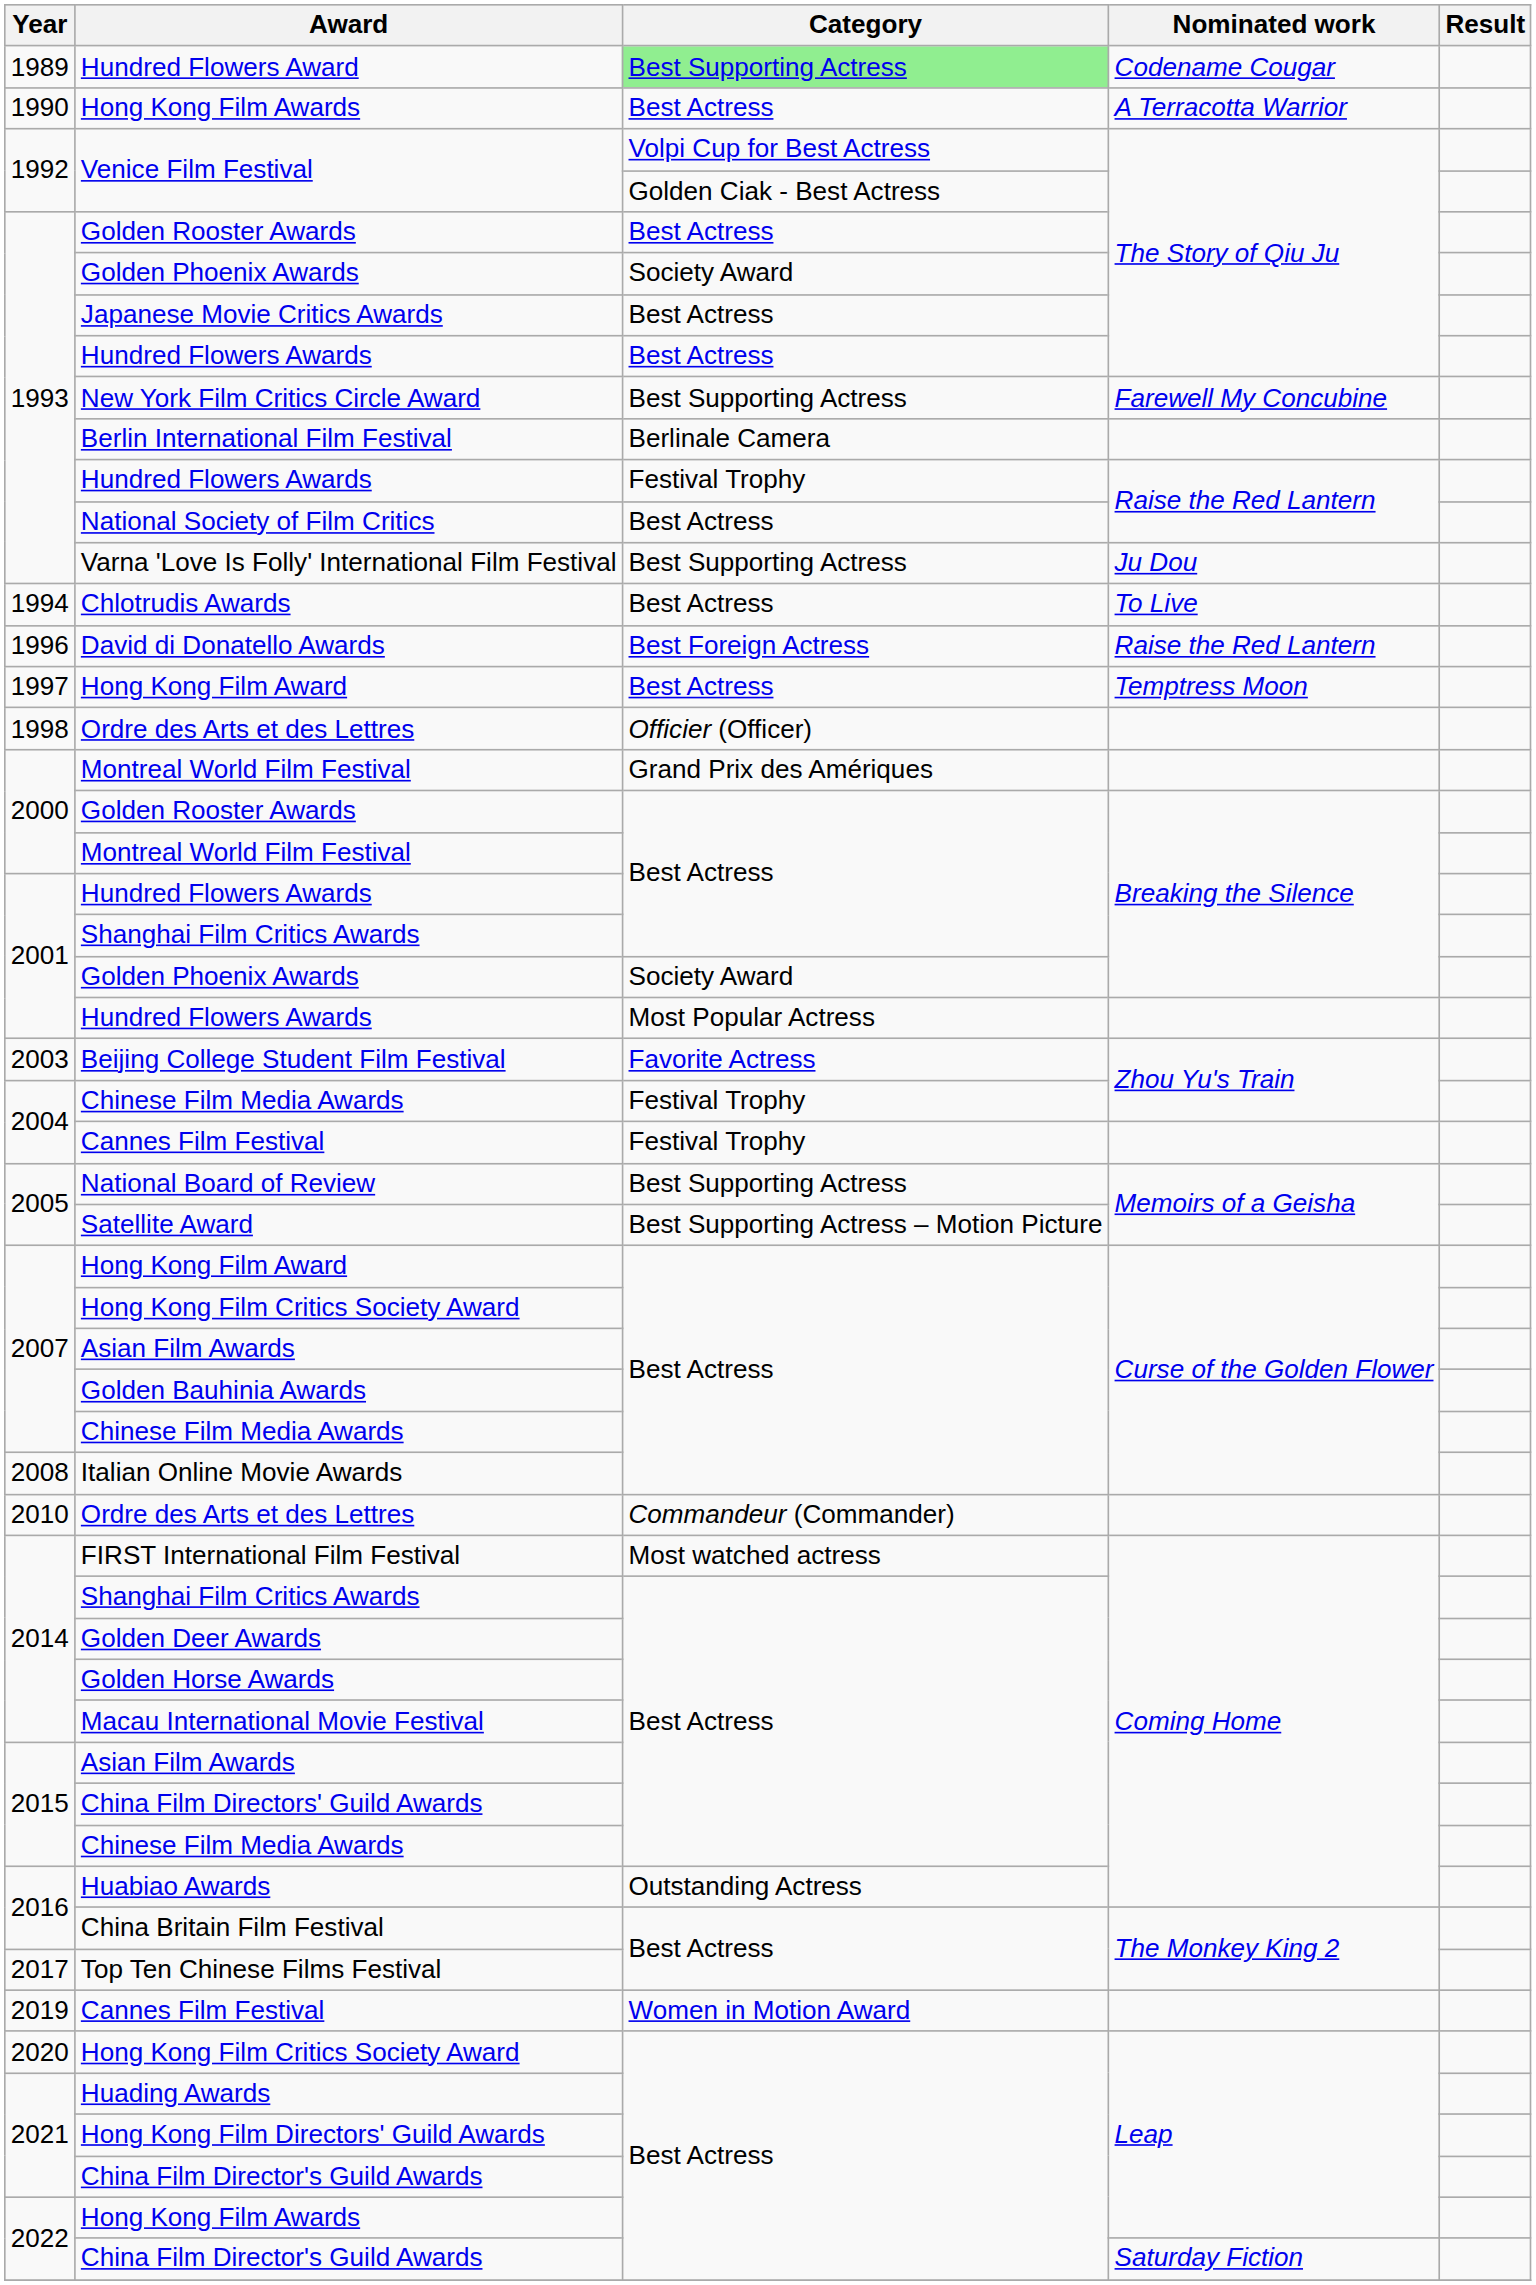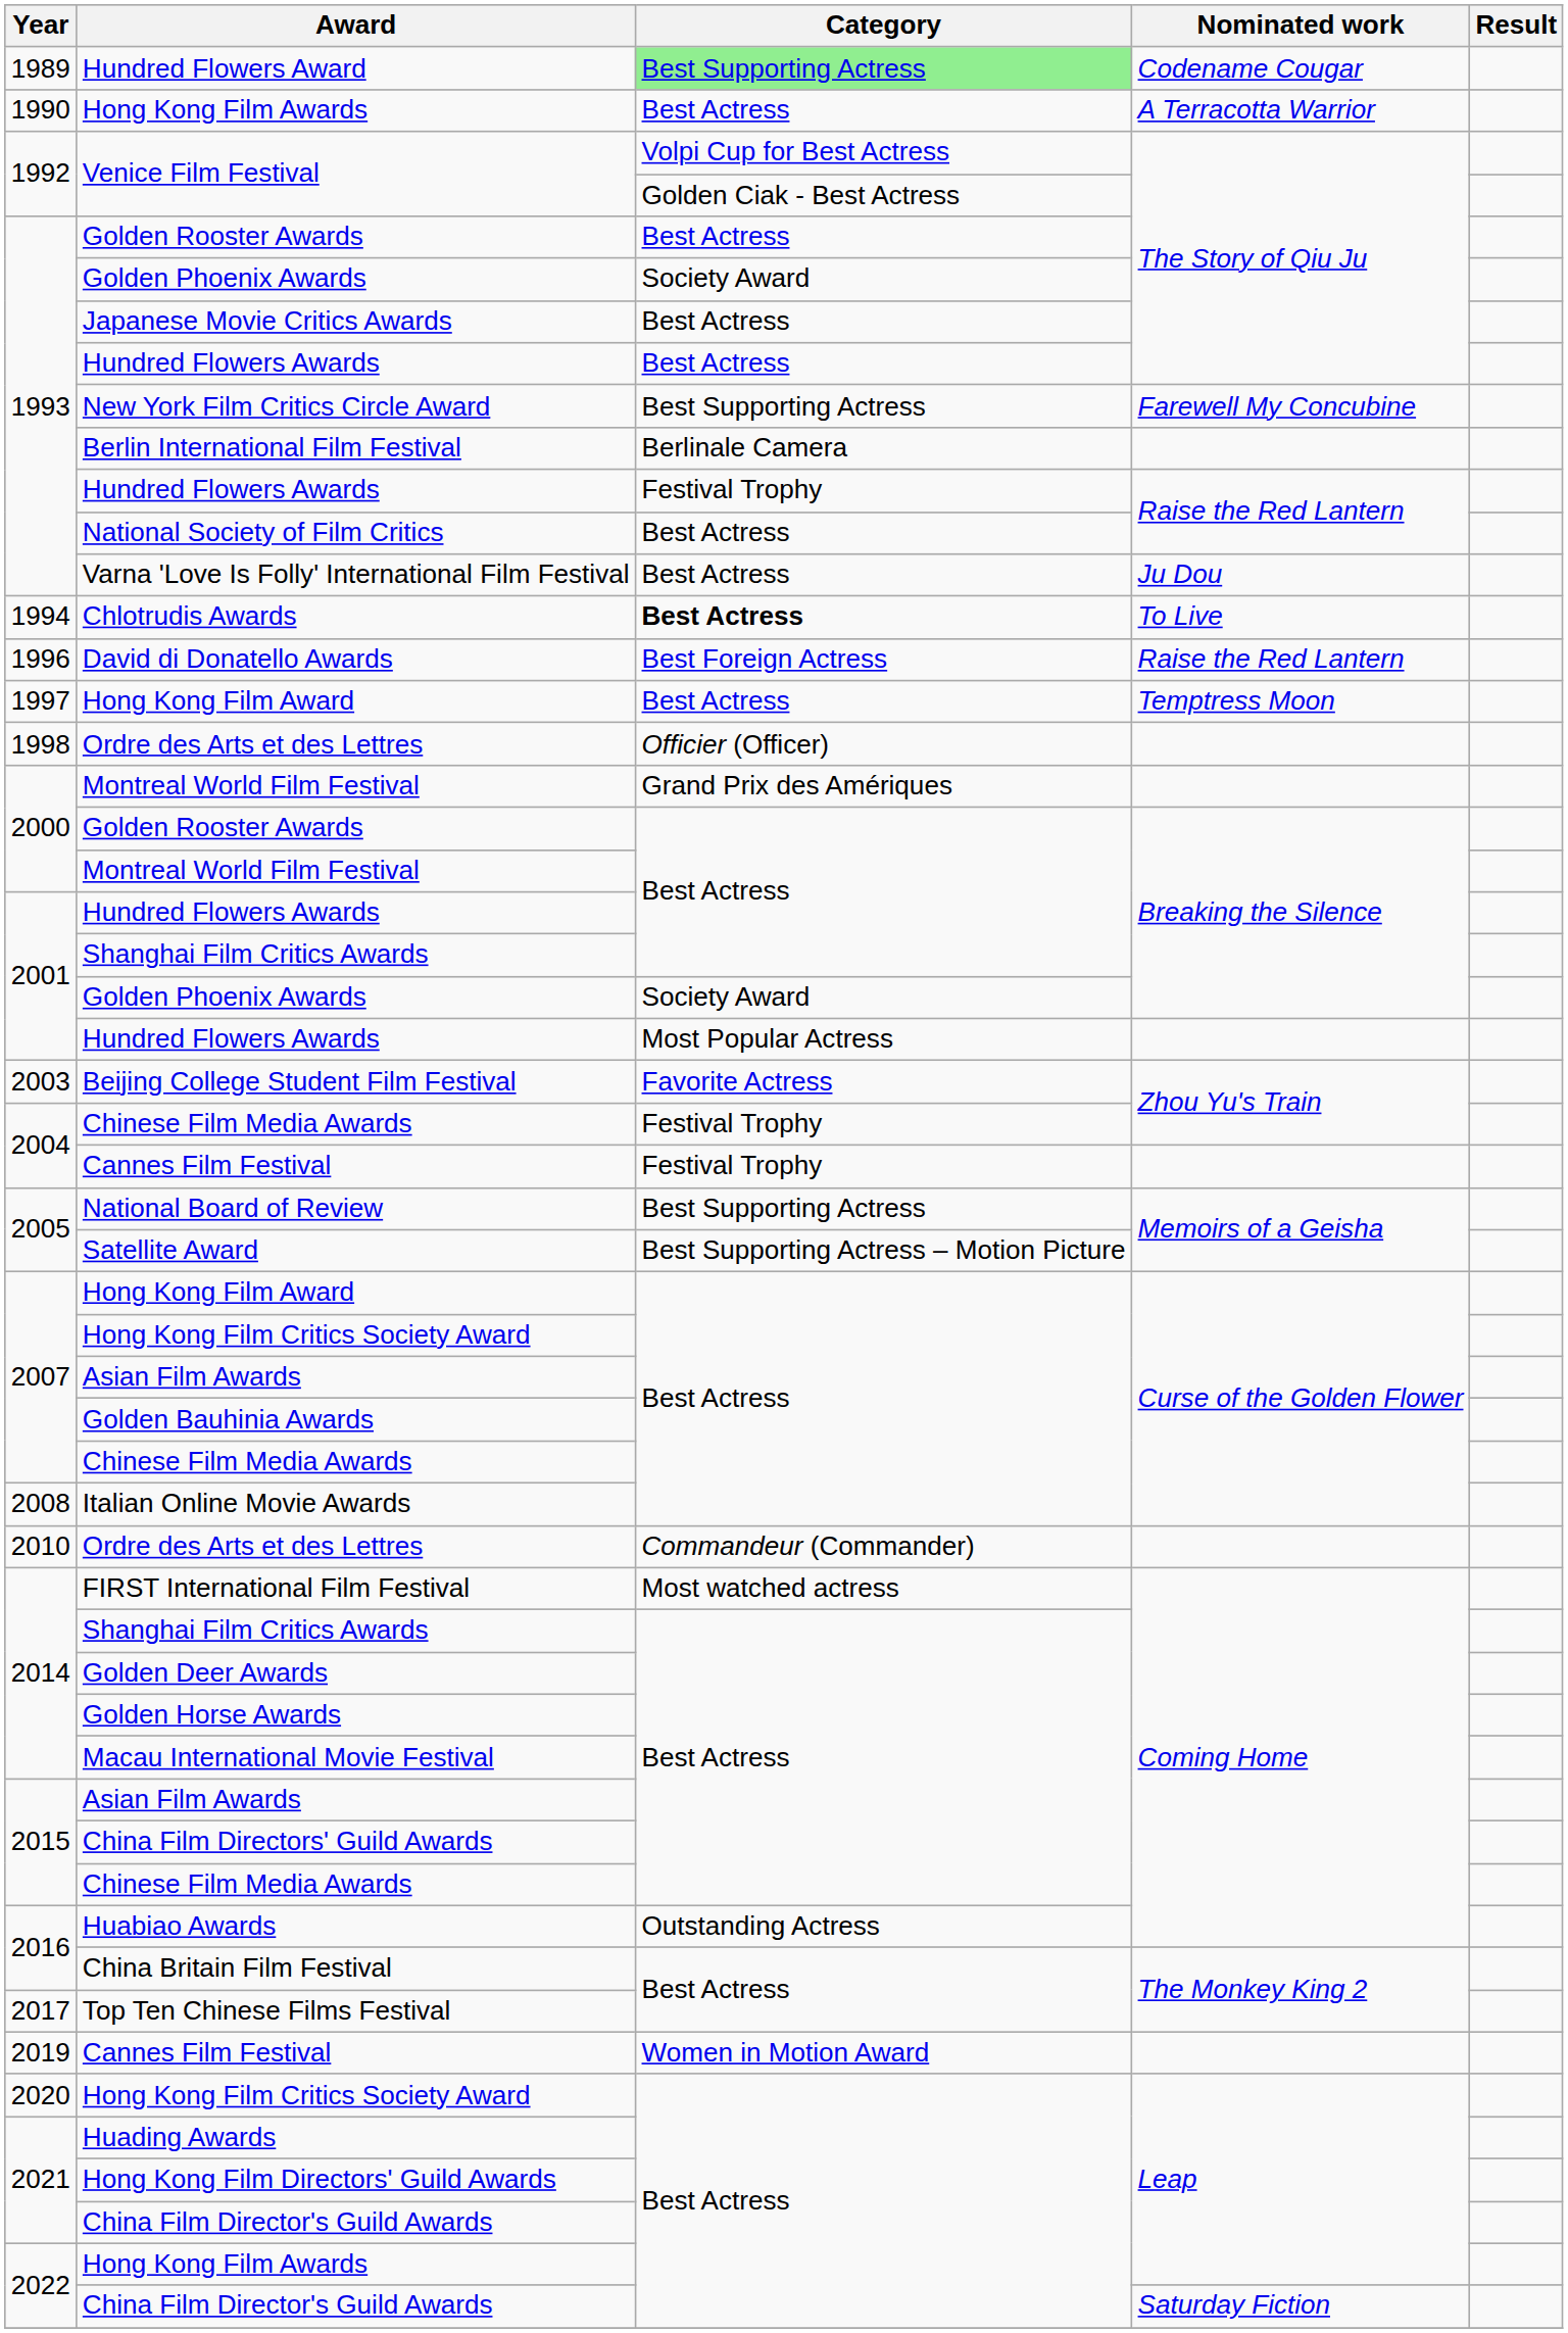 <table class="wikitable">
 <tr>
 <th>Year</th>
 <th>Award</th>
 <th>Category</th>
 <th>Nominated work</th>
 <th>Result</th>
 </tr>
 <tr>
 <td rowspan=1>1989</td>
 <td><a href='#'>Hundred Flowers Award</a></td>
 <td style="background: lightgreen;"><a href='#'>Best Supporting Actress</a></td>
 <td><em><a href='#'>Codename Cougar</a></em></td>
 <td></td>
 </tr>
 <tr>
 <td>1990</td>
 <td><a href='#'>Hong Kong Film Awards</a></td>
 <td><a href='#'>Best Actress</a></td>
 <td><em><a href='#'>A Terracotta Warrior</a></em></td>
 <td></td>
 </tr>
 <tr>
 <td rowspan=2>1992</td>
 <td rowspan=2><a href='#'>Venice Film Festival</a></td>
 <td><a href='#'>Volpi Cup for Best Actress</a></td>
 <td rowspan=6><em><a href='#'>The Story of Qiu Ju</a></em></td>
 <td></td>
 </tr>
 <tr>
 <td>Golden Ciak - Best Actress</td>
 <td></td>
 </tr>
 <tr>
 <td rowspan=9>1993</td>
 <td><a href='#'>Golden Rooster Awards</a></td>
 <td><a href='#'>Best Actress</a></td>
 <td></td>
 </tr>
 <tr>
 <td><a href='#'>Golden Phoenix Awards</a></td>
 <td>Society Award</td>
 <td></td>
 </tr>
 <tr>
 <td><a href='#'>Japanese Movie Critics Awards</a></td>
 <td>Best Actress</td>
 <td></td>
 </tr>
 <tr>
 <td><a href='#'>Hundred Flowers Awards</a></td>
 <td><a href='#'>Best Actress</a></td>
 <td></td>
 </tr>
 <tr>
 <td><a href='#'>New York Film Critics Circle Award</a></td>
 <td>Best Supporting Actress</td>
 <td><em><a href='#'>Farewell My Concubine</a></em></td>
 <td></td>
 </tr>
 <tr>
 <td><a href='#'>Berlin International Film Festival</a></td>
 <td>Berlinale Camera</td>
 <td></td>
 <td></td>
 </tr>
 <tr>
 <td><a href='#'>Hundred Flowers Awards</a></td>
 <td>Festival Trophy</td>
 <td rowspan=2><em><a href='#'>Raise the Red Lantern</a></em></td>
 <td></td>
 </tr>
 <tr>
 <td><a href='#'>National Society of Film Critics</a></td>
 <td>Best Actress</td>
 <td></td>
 </tr>
 <tr>
 <td>Varna 'Love Is Folly' International Film Festival</td>
-<td>Best Supporting Actress</td>
+<td>Best Actress</td>
 <td><em><a href='#'>Ju Dou</a></em></td>
 <td></td>
 </tr>
 <tr>
 <td>1994</td>
 <td><a href='#'>Chlotrudis Awards</a></td>
-<td rowspan=1>Best Actress</td>
+<td rowspan=1><strong>Best Actress</strong></td>
 <td><em><a href='#'>To Live</a></em></td>
 <td></td>
 </tr>
 <tr>
 <td>1996</td>
 <td><a href='#'>David di Donatello Awards</a></td>
 <td rowspan=1><a href='#'>Best Foreign Actress</a></td>
 <td><em><a href='#'>Raise the Red Lantern</a></em></td>
 <td></td>
 </tr>
 <tr>
 <td>1997</td>
 <td><a href='#'>Hong Kong Film Award</a></td>
 <td rowspan=1><a href='#'>Best Actress</a></td>
 <td><em><a href='#'>Temptress Moon</a></em></td>
 <td></td>
 </tr>
 <tr>
 <td>1998</td>
 <td><a href='#'>Ordre des Arts et des Lettres</a></td>
 <td rowspan=1><em>Officier</em> (Officer)</td>
 <td></td>
 <td></td>
 </tr>
 <tr>
 <td rowspan=3>2000</td>
 <td><a href='#'>Montreal World Film Festival</a></td>
 <td>Grand Prix des Amériques</td>
 <td></td>
 <td></td>
 </tr>
 <tr>
 <td><a href='#'>Golden Rooster Awards</a></td>
 <td rowspan=4>Best Actress</td>
 <td rowspan=5><em><a href='#'>Breaking the Silence</a></em></td>
 <td></td>
 </tr>
 <tr>
 <td><a href='#'>Montreal World Film Festival</a></td>
 <td></td>
 </tr>
 <tr>
 <td rowspan=4>2001</td>
 <td><a href='#'>Hundred Flowers Awards</a></td>
 <td></td>
 </tr>
 <tr>
 <td><a href='#'>Shanghai Film Critics Awards</a></td>
 <td></td>
 </tr>
 <tr>
 <td><a href='#'>Golden Phoenix Awards</a></td>
 <td>Society Award</td>
 <td></td>
 </tr>
 <tr>
 <td><a href='#'>Hundred Flowers Awards</a></td>
 <td>Most Popular Actress</td>
 <td></td>
 <td></td>
 </tr>
 <tr>
 <td>2003</td>
 <td><a href='#'>Beijing College Student Film Festival</a></td>
 <td><a href='#'>Favorite Actress</a></td>
 <td rowspan=2><em><a href='#'>Zhou Yu's Train</a></em></td>
 <td></td>
 </tr>
 <tr>
 <td rowspan=2>2004</td>
 <td><a href='#'>Chinese Film Media Awards</a></td>
 <td>Festival Trophy</td>
 <td></td>
 </tr>
 <tr>
 <td><a href='#'>Cannes Film Festival</a></td>
 <td>Festival Trophy</td>
 <td></td>
 <td></td>
 </tr>
 <tr>
 <td rowspan=2>2005</td>
 <td><a href='#'>National Board of Review</a></td>
 <td>Best Supporting Actress</td>
 <td rowspan=2><em><a href='#'>Memoirs of a Geisha</a></em></td>
 <td></td>
 </tr>
 <tr>
 <td><a href='#'>Satellite Award</a></td>
 <td>Best Supporting Actress – Motion Picture</td>
 <td></td>
 </tr>
 <tr>
 <td rowspan=5>2007</td>
 <td><a href='#'>Hong Kong Film Award</a></td>
 <td rowspan=6>Best Actress</td>
 <td rowspan=6><em><a href='#'>Curse of the Golden Flower</a></em></td>
 <td></td>
 </tr>
 <tr>
 <td><a href='#'>Hong Kong Film Critics Society Award</a></td>
 <td></td>
 </tr>
 <tr>
 <td><a href='#'>Asian Film Awards</a></td>
 <td></td>
 </tr>
 <tr>
 <td><a href='#'>Golden Bauhinia Awards</a></td>
 <td></td>
 </tr>
 <tr>
 <td><a href='#'>Chinese Film Media Awards</a></td>
 <td></td>
 </tr>
 <tr>
 <td rowspan=1>2008</td>
 <td>Italian Online Movie Awards</td>
 <td></td>
 </tr>
 <tr>
 <td rowspan=1>2010</td>
 <td><a href='#'>Ordre des Arts et des Lettres</a></td>
 <td rowspan=1><em>Commandeur</em> (Commander)</td>
 <td></td>
 <td></td>
 </tr>
 <tr>
 <td rowspan=5>2014</td>
 <td>FIRST International Film Festival</td>
 <td>Most watched actress</td>
 <td rowspan=9><em><a href='#'>Coming Home</a></em></td>
 <td></td>
 </tr>
 <tr>
 <td><a href='#'>Shanghai Film Critics Awards</a></td>
 <td rowspan=7>Best Actress</td>
 <td></td>
 </tr>
 <tr>
 <td><a href='#'>Golden Deer Awards</a></td>
 <td></td>
 </tr>
 <tr>
 <td><a href='#'>Golden Horse Awards</a></td>
 <td></td>
 </tr>
 <tr>
 <td><a href='#'>Macau International Movie Festival</a></td>
 <td></td>
 </tr>
 <tr>
 <td rowspan=3>2015</td>
 <td><a href='#'>Asian Film Awards</a></td>
 <td></td>
 </tr>
 <tr>
 <td><a href='#'>China Film Directors' Guild Awards</a></td>
 <td></td>
 </tr>
 <tr>
 <td><a href='#'>Chinese Film Media Awards</a></td>
 <td></td>
 </tr>
 <tr>
 <td rowspan=2>2016</td>
 <td><a href='#'>Huabiao Awards</a></td>
 <td>Outstanding Actress</td>
 <td></td>
 </tr>
 <tr>
 <td>China Britain Film Festival</td>
 <td rowspan=2>Best Actress</td>
 <td rowspan=2><em><a href='#'>The Monkey King 2</a></em></td>
 <td></td>
 </tr>
 <tr>
 <td>2017</td>
 <td>Top Ten Chinese Films Festival</td>
 <td></td>
 </tr>
 <tr>
 <td rowspan=1>2019</td>
 <td><a href='#'>Cannes Film Festival</a></td>
 <td><a href='#'>Women in Motion Award</a></td>
 <td></td>
 <td></td>
 </tr>
 <tr>
 <td>2020</td>
 <td><a href='#'>Hong Kong Film Critics Society Award</a></td>
 <td rowspan=6>Best Actress</td>
 <td rowspan=5><em><a href='#'>Leap</a></em></td>
 <td></td>
 </tr>
 <tr>
 <td rowspan=3>2021</td>
 <td><a href='#'>Huading Awards</a></td>
 <td></td>
 </tr>
 <tr>
 <td><a href='#'>Hong Kong Film Directors' Guild Awards</a></td>
 <td></td>
 </tr>
 <tr>
 <td><a href='#'>China Film Director's Guild Awards</a></td>
 <td></td>
 </tr>
 <tr>
 <td rowspan=2>2022</td>
 <td><a href='#'>Hong Kong Film Awards</a></td>
 <td></td>
 </tr>
 <tr>
 <td><a href='#'>China Film Director's Guild Awards</a></td>
 <td rowspan=1><em><a href='#'>Saturday Fiction</a></em></td>
 <td></td>
 </tr>
 <tr>
 </tr>
 </table>
